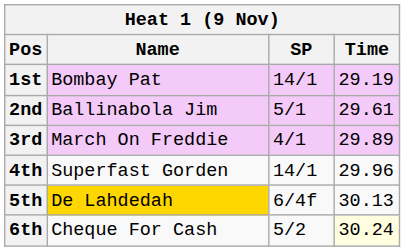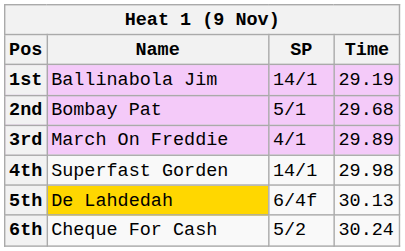 <table class="wikitable">
 <tr>
 <th colspan="6">Heat 1 (9 Nov)</th>
 </tr>
 <tr>
 <th width=20>Pos</th>
 <th width=150>Name</th>
 <th width=40>SP</th>
 <th width=40>Time</th>
 </tr>
 <tr style="background: #f4caf9;">
 <th>1st</th>
-<td>Bombay Pat</td>
+<td>Ballinabola Jim</td>
 <td>14/1</td>
 <td>29.19</td>
 </tr>
 <tr style="background: #f4caf9;">
 <th>2nd</th>
-<td>Ballinabola Jim</td>
+<td>Bombay Pat</td>
 <td>5/1</td>
-<td>29.61</td>
+<td>29.68</td>
 </tr>
 <tr style="background: #f4caf9;">
 <th>3rd</th>
 <td>March On Freddie</td>
 <td>4/1</td>
 <td>29.89</td>
 </tr>
 <tr>
 <th>4th</th>
 <td>Superfast Gorden</td>
 <td>14/1</td>
-<td>29.96</td>
+<td>29.98</td>
 </tr>
 <tr>
 <th>5th</th>
 <td style="background: gold;">De Lahdedah</td>
 <td>6/4f</td>
 <td>30.13</td>
 </tr>
 <tr>
 <th>6th</th>
 <td>Cheque For Cash</td>
 <td>5/2</td>
-<td style="background: lightyellow;">30.24</td>
+<td>30.24</td>
 </tr>
 </table>
